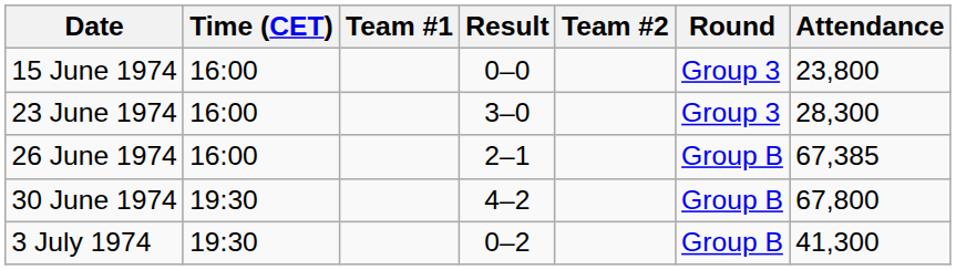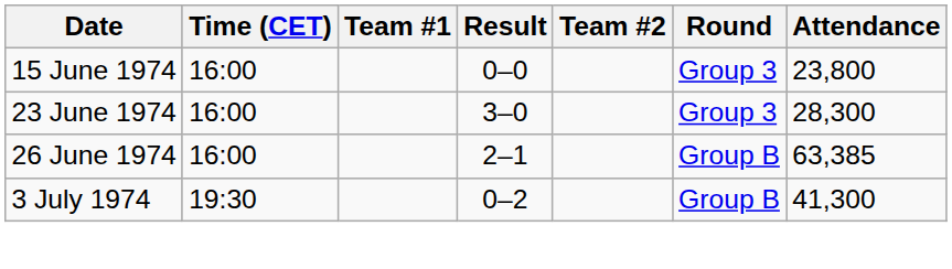 <table class="wikitable">
 <tr>
 <th>Date</th>
 <th>Time (<a href='#'>CET</a>)</th>
 <th>Team #1</th>
 <th>Result</th>
 <th>Team #2</th>
 <th>Round</th>
 <th>Attendance</th>
 </tr>
 <tr>
 <td>15 June 1974</td>
 <td>16:00</td>
 <td align=right></td>
 <td align=center>0–0</td>
 <td></td>
 <td><a href='#'>Group 3</a></td>
 <td>23,800</td>
 </tr>
 <tr>
 <td>23 June 1974</td>
 <td>16:00</td>
 <td align=right><strong></strong></td>
 <td align=center>3–0</td>
 <td></td>
 <td><a href='#'>Group 3</a></td>
 <td>28,300</td>
 </tr>
 <tr>
 <td>26 June 1974</td>
 <td>16:00</td>
 <td align=right></td>
 <td align=center>2–1</td>
 <td><strong></strong></td>
 <td><a href='#'>Group B</a></td>
-<td>67,385</td>
-</tr>
-<tr>
-<td>30 June 1974</td>
-<td>19:30</td>
-<td align=right><strong></strong></td>
-<td align=center>4–2</td>
-<td></td>
-<td><a href='#'>Group B</a></td>
-<td>67,800</td>
+<td>63,385</td>
 </tr>
 <tr>
 <td>3 July 1974</td>
 <td>19:30</td>
 <td align=right><strong></strong></td>
 <td align=center>0–2</td>
 <td></td>
 <td><a href='#'>Group B</a></td>
 <td>41,300</td>
 </tr>
 </table>
